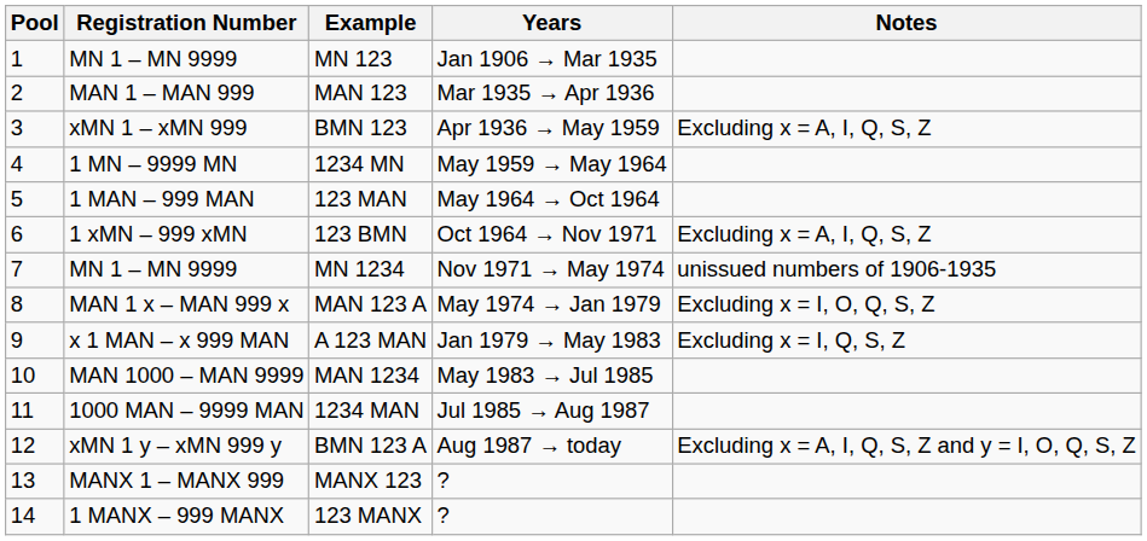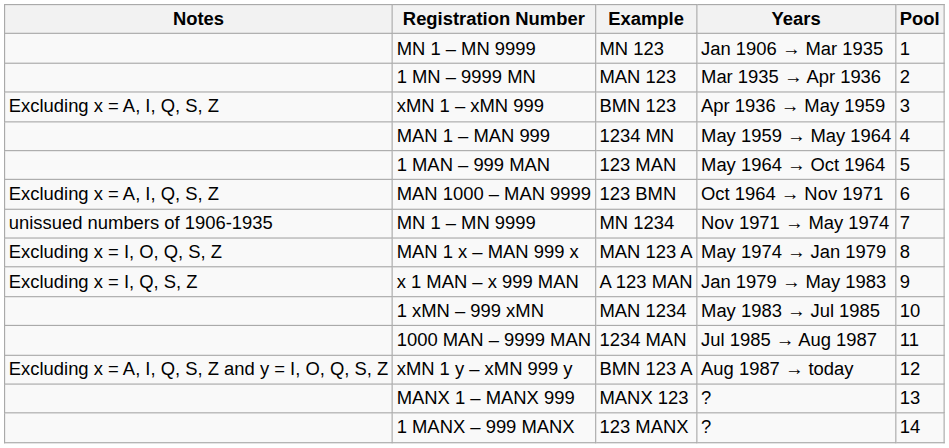 <table class="wikitable">
 <tr>
-<th>Pool</th>
+<th>Notes</th>
 <th>Registration Number</th>
 <th>Example</th>
 <th>Years</th>
-<th>Notes</th>
+<th>Pool</th>
 </tr>
 <tr>
-<td>1</td>
+<td></td>
 <td>MN 1 – MN 9999</td>
 <td>MN 123</td>
 <td>Jan 1906 → Mar 1935</td>
-<td></td>
+<td>1</td>
 </tr>
 <tr>
-<td>2</td>
-<td>MAN 1 – MAN 999</td>
+<td></td>
+<td>1 MN – 9999 MN</td>
 <td>MAN 123</td>
 <td>Mar 1935 → Apr 1936</td>
-<td></td>
+<td>2</td>
 </tr>
 <tr>
-<td>3</td>
+<td>Excluding x = A, I, Q, S, Z</td>
 <td>xMN 1 – xMN 999</td>
 <td>BMN 123</td>
 <td>Apr 1936 → May 1959</td>
-<td>Excluding x = A, I, Q, S, Z</td>
+<td>3</td>
 </tr>
 <tr>
-<td>4</td>
-<td>1 MN – 9999 MN</td>
+<td></td>
+<td>MAN 1 – MAN 999</td>
 <td>1234 MN</td>
 <td>May 1959 → May 1964</td>
-<td></td>
+<td>4</td>
 </tr>
 <tr>
-<td>5</td>
+<td></td>
 <td>1 MAN – 999 MAN</td>
 <td>123 MAN</td>
 <td>May 1964 → Oct 1964</td>
-<td></td>
+<td>5</td>
 </tr>
 <tr>
-<td>6</td>
-<td>1 xMN – 999 xMN</td>
+<td>Excluding x = A, I, Q, S, Z</td>
+<td>MAN 1000 – MAN 9999</td>
 <td>123 BMN</td>
 <td>Oct 1964 → Nov 1971</td>
-<td>Excluding x = A, I, Q, S, Z</td>
+<td>6</td>
 </tr>
 <tr>
-<td>7</td>
+<td>unissued numbers of 1906-1935</td>
 <td>MN 1 – MN 9999</td>
 <td>MN 1234</td>
 <td>Nov 1971 → May 1974</td>
-<td>unissued numbers of 1906-1935</td>
+<td>7</td>
 </tr>
 <tr>
-<td>8</td>
+<td>Excluding x = I, O, Q, S, Z</td>
 <td>MAN 1 x – MAN 999 x</td>
 <td>MAN 123 A</td>
 <td>May 1974 → Jan 1979</td>
-<td>Excluding x = I, O, Q, S, Z</td>
+<td>8</td>
 </tr>
 <tr>
-<td>9</td>
+<td>Excluding x = I, Q, S, Z</td>
 <td>x 1 MAN – x 999 MAN</td>
 <td>A 123 MAN</td>
 <td>Jan 1979 → May 1983</td>
-<td>Excluding x = I, Q, S, Z</td>
+<td>9</td>
 </tr>
 <tr>
-<td>10</td>
-<td>MAN 1000 – MAN 9999</td>
+<td></td>
+<td>1 xMN – 999 xMN</td>
 <td>MAN 1234</td>
 <td>May 1983 → Jul 1985</td>
-<td></td>
+<td>10</td>
 </tr>
 <tr>
-<td>11</td>
+<td></td>
 <td>1000 MAN – 9999 MAN</td>
 <td>1234 MAN</td>
 <td>Jul 1985 → Aug 1987</td>
-<td></td>
+<td>11</td>
 </tr>
 <tr>
-<td>12</td>
+<td>Excluding x = A, I, Q, S, Z and y = I, O, Q, S, Z</td>
 <td>xMN 1 y – xMN 999 y</td>
 <td>BMN 123 A</td>
 <td>Aug 1987 → today</td>
-<td>Excluding x = A, I, Q, S, Z and y = I, O, Q, S, Z</td>
+<td>12</td>
 </tr>
 <tr>
-<td>13</td>
+<td></td>
 <td>MANX 1 – MANX 999</td>
 <td>MANX 123</td>
 <td>?</td>
-<td></td>
+<td>13</td>
 </tr>
 <tr>
-<td>14</td>
+<td></td>
 <td>1 MANX – 999 MANX</td>
 <td>123 MANX</td>
 <td>?</td>
-<td></td>
+<td>14</td>
 </tr>
 </table>
